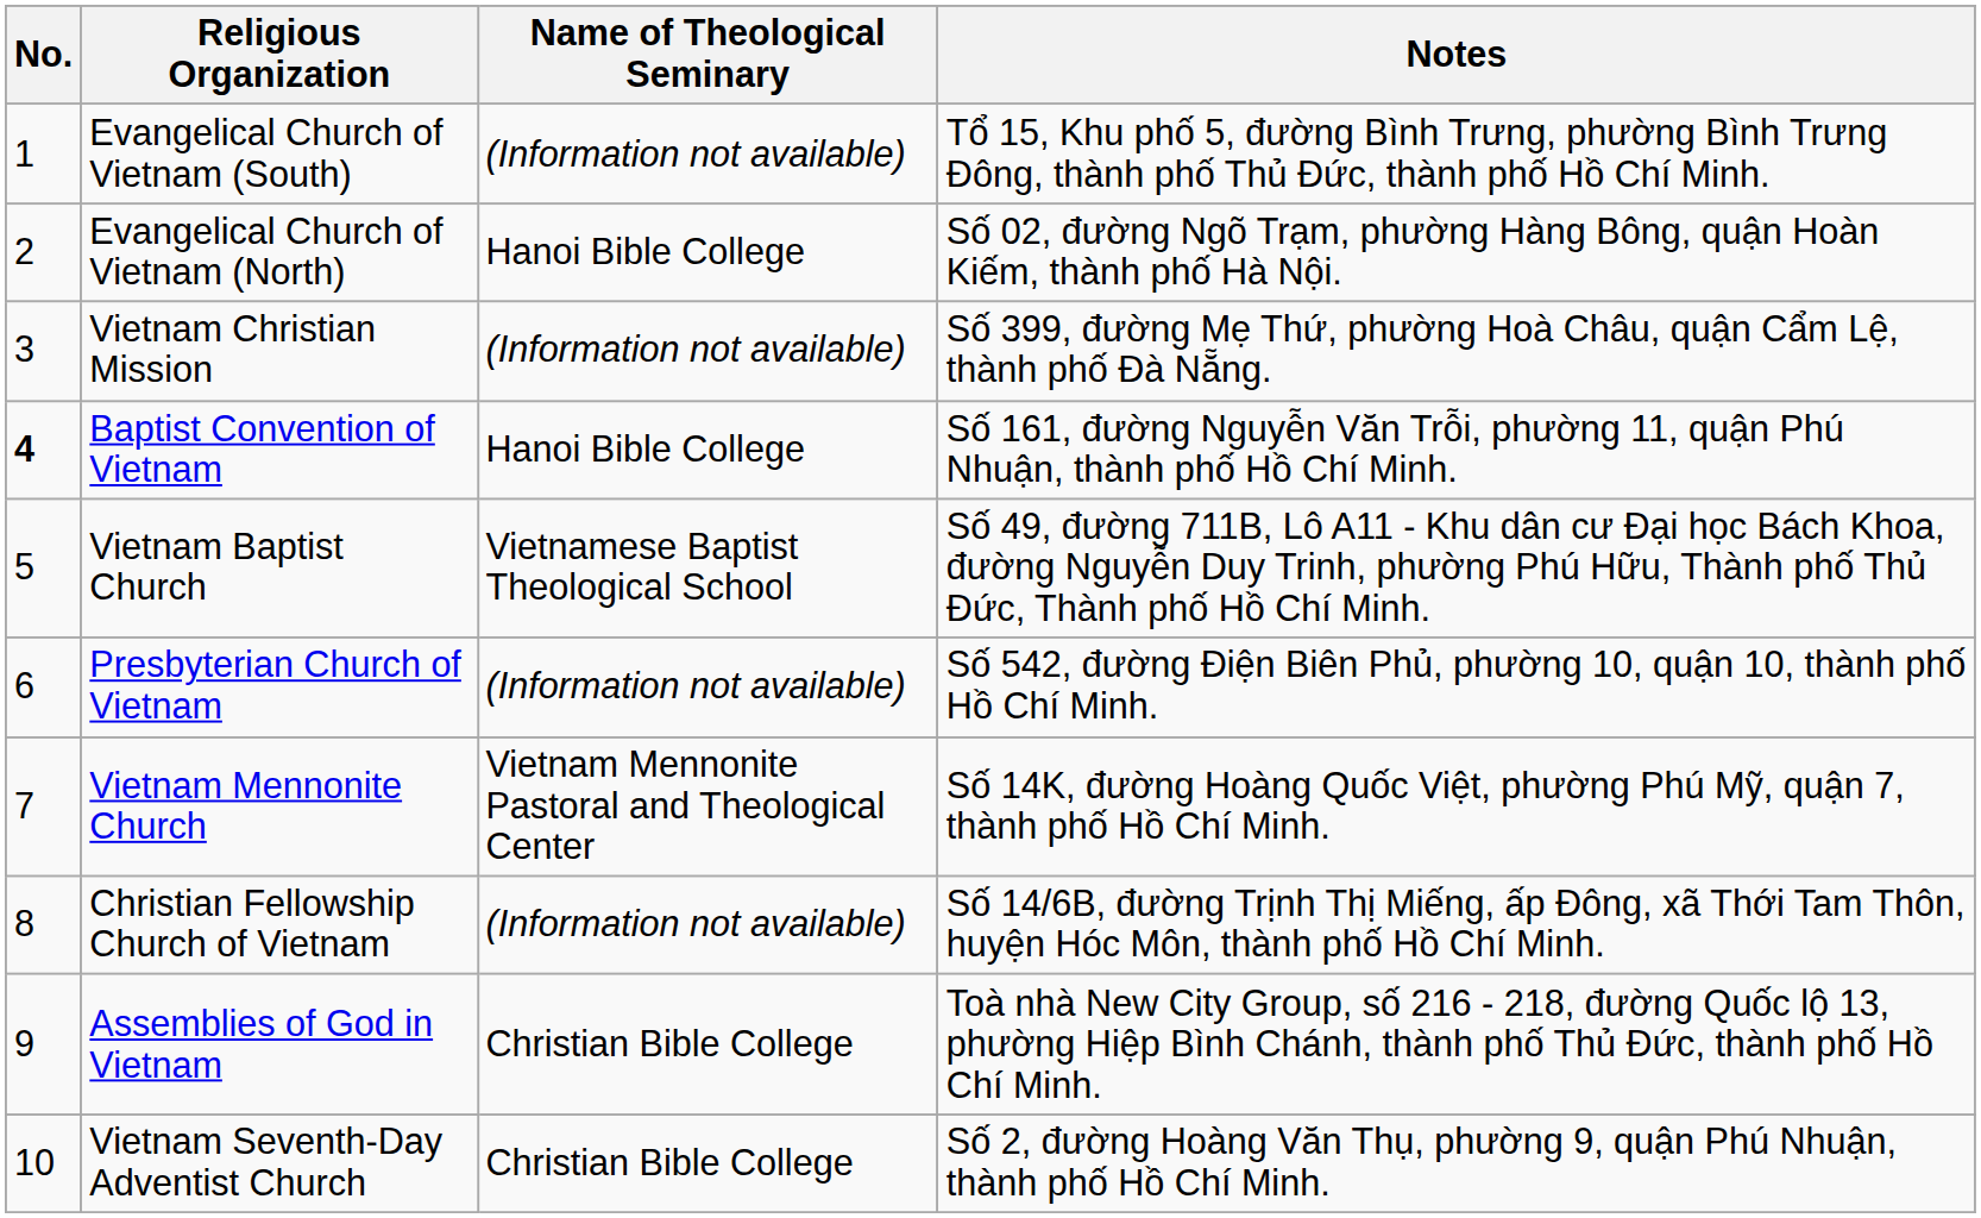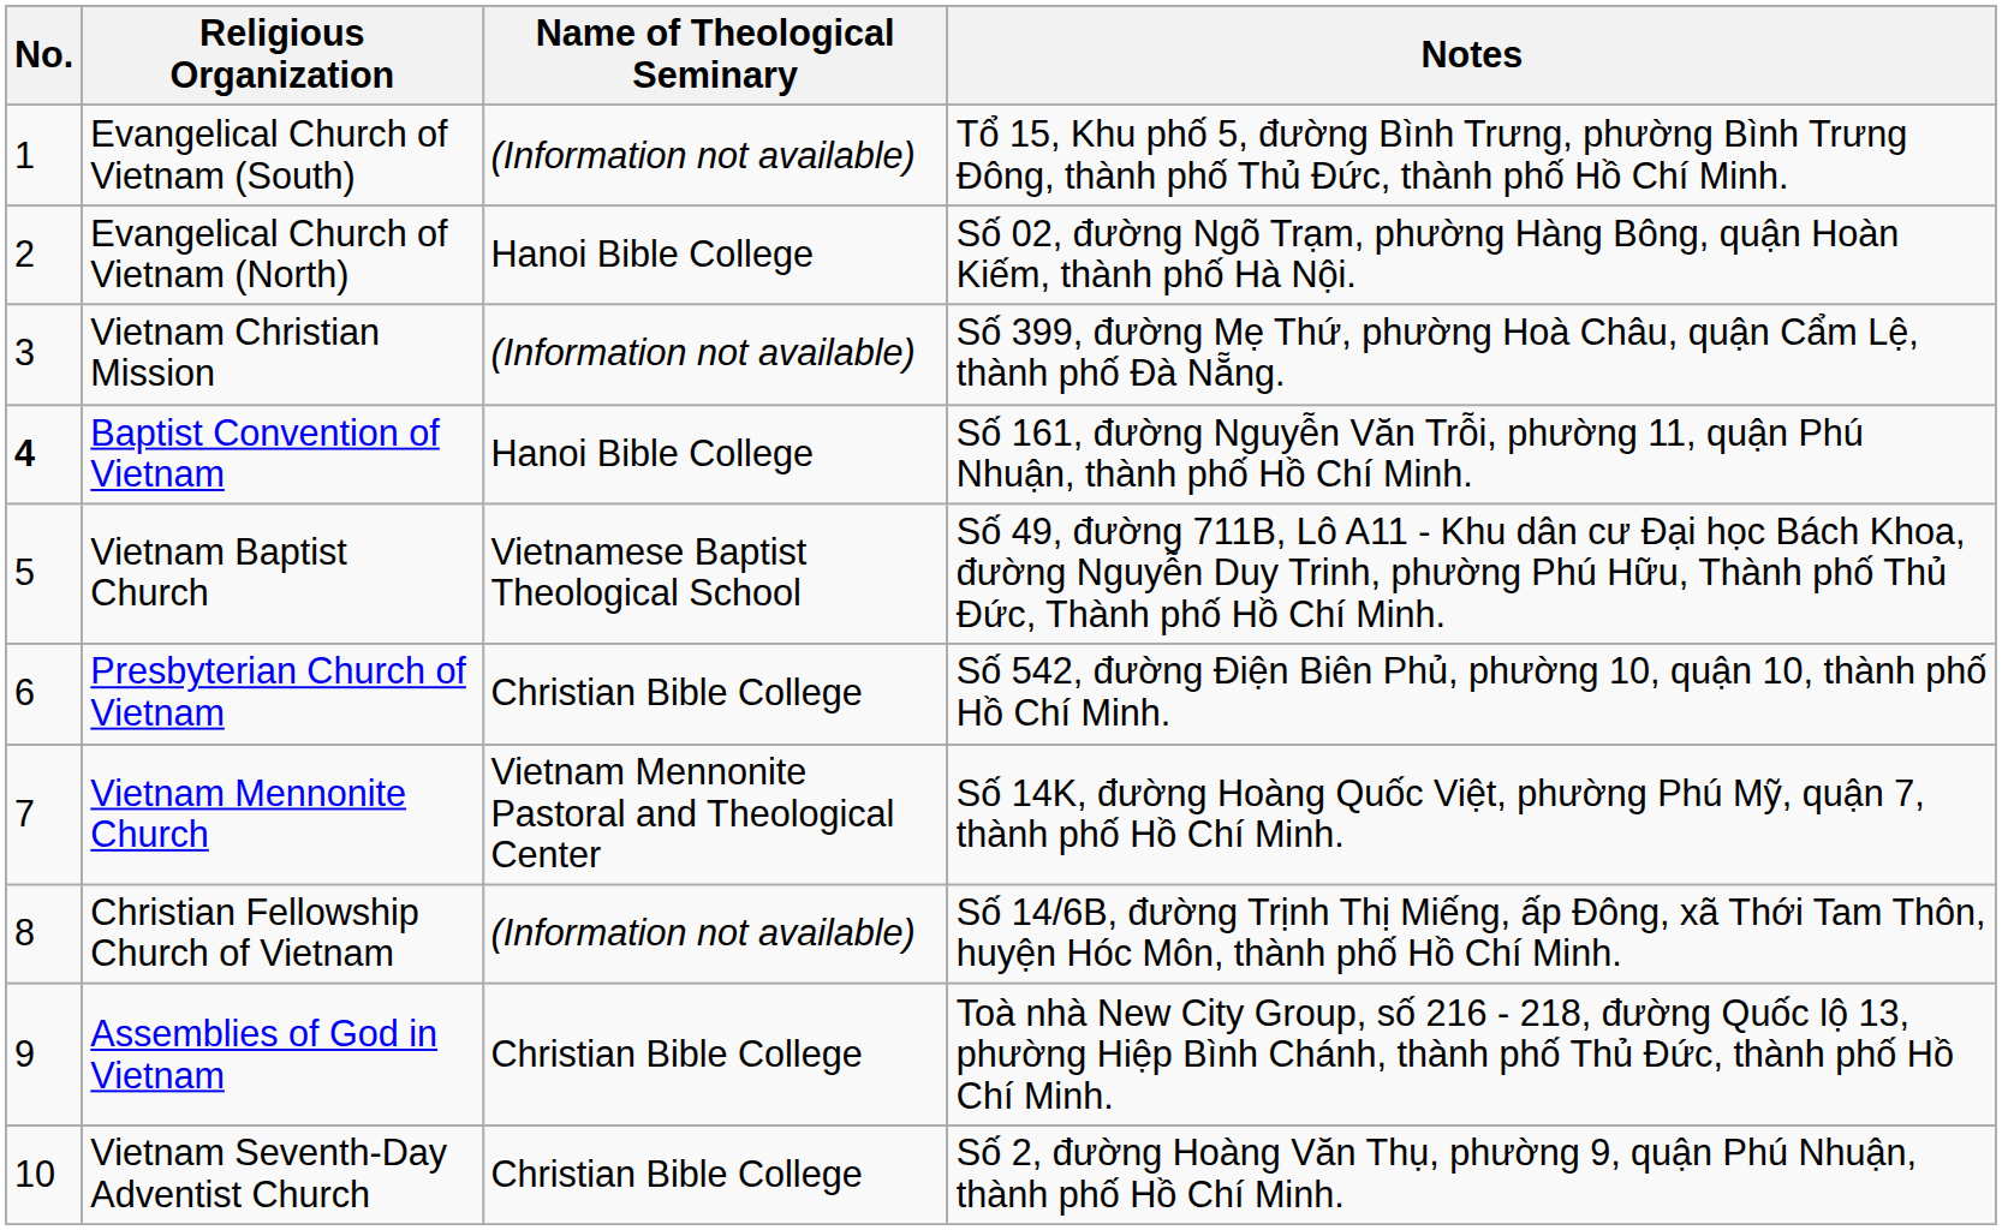 <table class="wikitable">
 <tr>
 <th>No.</th>
 <th>Religious Organization</th>
 <th>Name of Theological Seminary</th>
 <th>Notes</th>
 </tr>
 <tr>
 <td>1</td>
 <td>Evangelical Church of Vietnam (South)</td>
 <td><em>(Information not available)</em></td>
 <td>Tổ 15, Khu phố 5, đường Bình Trưng, phường Bình Trưng Đông, thành phố Thủ Đức, thành phố Hồ Chí Minh.</td>
 </tr>
 <tr>
 <td>2</td>
 <td>Evangelical Church of Vietnam (North)</td>
 <td>Hanoi Bible College</td>
 <td>Số 02, đường Ngõ Trạm, phường Hàng Bông, quận Hoàn Kiếm, thành phố Hà Nội.</td>
 </tr>
 <tr>
 <td>3</td>
 <td>Vietnam Christian Mission</td>
 <td><em>(Information not available)</em></td>
 <td>Số 399, đường Mẹ Thứ, phường Hoà Châu, quận Cẩm Lệ, thành phố Đà Nẵng.</td>
 </tr>
 <tr>
 <td><strong>4</strong></td>
 <td><a href='#'>Baptist Convention of Vietnam</a></td>
 <td>Hanoi Bible College</td>
 <td>Số 161, đường Nguyễn Văn Trỗi, phường 11, quận Phú Nhuận, thành phố Hồ Chí Minh.</td>
 </tr>
 <tr>
 <td>5</td>
 <td>Vietnam Baptist Church</td>
 <td>Vietnamese Baptist Theological School</td>
 <td>Số 49, đường 711B, Lô A11 - Khu dân cư Đại học Bách Khoa, đường Nguyễn Duy Trinh, phường Phú Hữu, Thành phố Thủ Đức, Thành phố Hồ Chí Minh.</td>
 </tr>
 <tr>
 <td>6</td>
 <td><a href='#'>Presbyterian Church of Vietnam</a></td>
-<td><em>(Information not available)</em></td>
+<td>Christian Bible College</td>
 <td>Số 542, đường Điện Biên Phủ, phường 10, quận 10, thành phố Hồ Chí Minh.</td>
 </tr>
 <tr>
 <td>7</td>
 <td><a href='#'>Vietnam Mennonite Church</a></td>
 <td>Vietnam Mennonite Pastoral and Theological Center</td>
 <td>Số 14K, đường Hoàng Quốc Việt, phường Phú Mỹ, quận 7, thành phố Hồ Chí Minh.</td>
 </tr>
 <tr>
 <td>8</td>
 <td>Christian Fellowship Church of Vietnam</td>
 <td><em>(Information not available)</em></td>
 <td>Số 14/6B, đường Trịnh Thị Miếng, ấp Đông, xã Thới Tam Thôn, huyện Hóc Môn, thành phố Hồ Chí Minh.</td>
 </tr>
 <tr>
 <td>9</td>
 <td><a href='#'>Assemblies of God in Vietnam</a></td>
 <td>Christian Bible College</td>
 <td>Toà nhà New City Group, số 216 - 218, đường Quốc lộ 13, phường Hiệp Bình Chánh, thành phố Thủ Đức, thành phố Hồ Chí Minh.</td>
 </tr>
 <tr>
 <td>10</td>
 <td>Vietnam Seventh-Day Adventist Church</td>
 <td>Christian Bible College</td>
 <td>Số 2, đường Hoàng Văn Thụ, phường 9, quận Phú Nhuận, thành phố Hồ Chí Minh.</td>
 </tr>
 </table>
